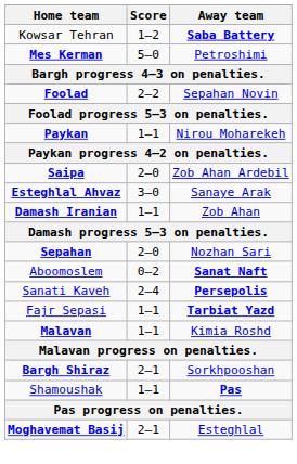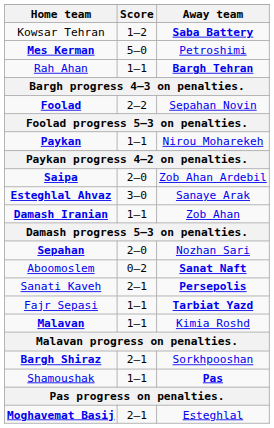 <table class="wikitable" style="text-align: center">
 <tr>
 </tr>
 <tr>
 <th>Home team</th>
 <th>Score</th>
 <th>Away team</th>
 </tr>
 <tr>
 <td>Kowsar Tehran</td>
 <td>1–2</td>
 <td><strong><a href='#'>Saba Battery</a></strong></td>
 </tr>
 <tr>
 <td><strong><a href='#'>Mes Kerman</a></strong></td>
 <td>5–0</td>
 <td><a href='#'>Petroshimi</a></td>
+</tr>
+<tr>
+<td><a href='#'>Rah Ahan</a></td>
+<td>1–1</td>
+<td><strong><a href='#'>Bargh Tehran</a></strong></td>
 </tr>
 <tr>
 <th colspan=3>Bargh progress 4–3 on penalties.</th>
 </tr>
 <tr>
 <td><strong><a href='#'>Foolad</a></strong></td>
 <td>2–2</td>
 <td><a href='#'>Sepahan Novin</a></td>
 </tr>
 <tr>
 <th colspan=3>Foolad progress 5–3 on penalties.</th>
 </tr>
 <tr>
 <td><strong><a href='#'>Paykan</a></strong></td>
 <td>1–1</td>
 <td><a href='#'>Nirou Moharekeh</a></td>
 </tr>
 <tr>
 <th colspan=3>Paykan progress 4–2 on penalties.</th>
 </tr>
 <tr>
 <td><strong><a href='#'>Saipa</a></strong></td>
 <td>2–0</td>
 <td><a href='#'>Zob Ahan Ardebil</a></td>
 </tr>
 <tr>
 <td><strong><a href='#'>Esteghlal Ahvaz</a></strong></td>
 <td>3–0</td>
 <td><a href='#'>Sanaye Arak</a></td>
 </tr>
 <tr>
 <td><strong><a href='#'>Damash Iranian</a></strong></td>
 <td>1–1</td>
 <td><a href='#'>Zob Ahan</a></td>
 </tr>
 <tr>
 <th colspan=3>Damash progress 5–3 on penalties.</th>
 </tr>
 <tr>
 <td><strong><a href='#'>Sepahan</a></strong></td>
 <td>2–0</td>
 <td><a href='#'>Nozhan Sari</a></td>
 </tr>
 <tr>
 <td><a href='#'>Aboomoslem</a></td>
 <td>0–2</td>
 <td><strong><a href='#'>Sanat Naft</a></strong></td>
 </tr>
 <tr>
 <td><a href='#'>Sanati Kaveh</a></td>
-<td>2–4</td>
+<td>2–1</td>
 <td><strong><a href='#'>Persepolis</a></strong></td>
 </tr>
 <tr>
 <td><a href='#'>Fajr Sepasi</a></td>
 <td>1–1</td>
 <td><strong><a href='#'>Tarbiat Yazd</a></strong></td>
 </tr>
 <tr>
 <td><strong><a href='#'>Malavan</a></strong></td>
 <td>1–1</td>
 <td><a href='#'>Kimia Roshd</a></td>
 </tr>
 <tr>
 <th colspan=3>Malavan progress on penalties.</th>
 </tr>
 <tr>
 <td><strong><a href='#'>Bargh Shiraz</a></strong></td>
 <td>2–1</td>
 <td><a href='#'>Sorkhpooshan</a></td>
 </tr>
 <tr>
 <td><a href='#'>Shamoushak</a></td>
 <td>1–1</td>
 <td><strong><a href='#'>Pas</a></strong></td>
 </tr>
 <tr>
 <th colspan=3>Pas progress on penalties.</th>
 </tr>
 <tr>
 <td><strong><a href='#'>Moghavemat Basij</a></strong></td>
 <td>2–1</td>
 <td><a href='#'>Esteghlal</a></td>
 </tr>
 </table>
